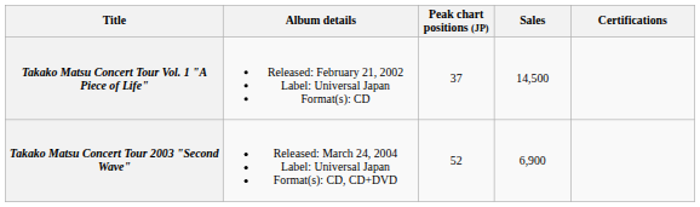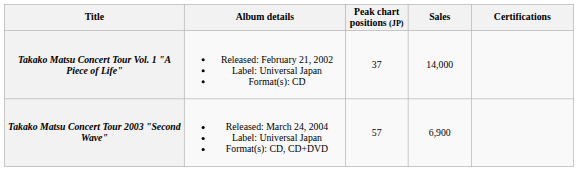 <table class="wikitable plainrowheaders" style="text-align:center;" border="1">
 <tr>
 <th scope="col" style="width:18em;">Title</th>
 <th scope="col" style="width:16em;">Album details</th>
 <th scope="col" style="width:6em;">Peak chart <br>positions <small>(JP)</small><br></th>
 <th scope="col" style="width:6em;">Sales<br></th>
 <th scope="col" style="width:10em;">Certifications</th>
 </tr>
 <tr>
 <th scope="row"><em>Takako Matsu Concert Tour Vol. 1 "A Piece of Life"</em></th>
 <td><br><ul><li>Released: February 21, 2002</li><li>Label: Universal Japan</li><li>Format(s): CD</li></ul></td>
 <td>37</td>
-<td>14,500</td>
+<td>14,000</td>
 <td></td>
 </tr>
 <tr>
 <th scope="row"><em>Takako Matsu Concert Tour 2003 "Second Wave"</em></th>
 <td><br><ul><li>Released: March 24, 2004</li><li>Label: Universal Japan</li><li>Format(s): CD, CD+DVD</li></ul></td>
-<td>52</td>
+<td>57</td>
 <td>6,900</td>
 <td></td>
 </tr>
 </table>
